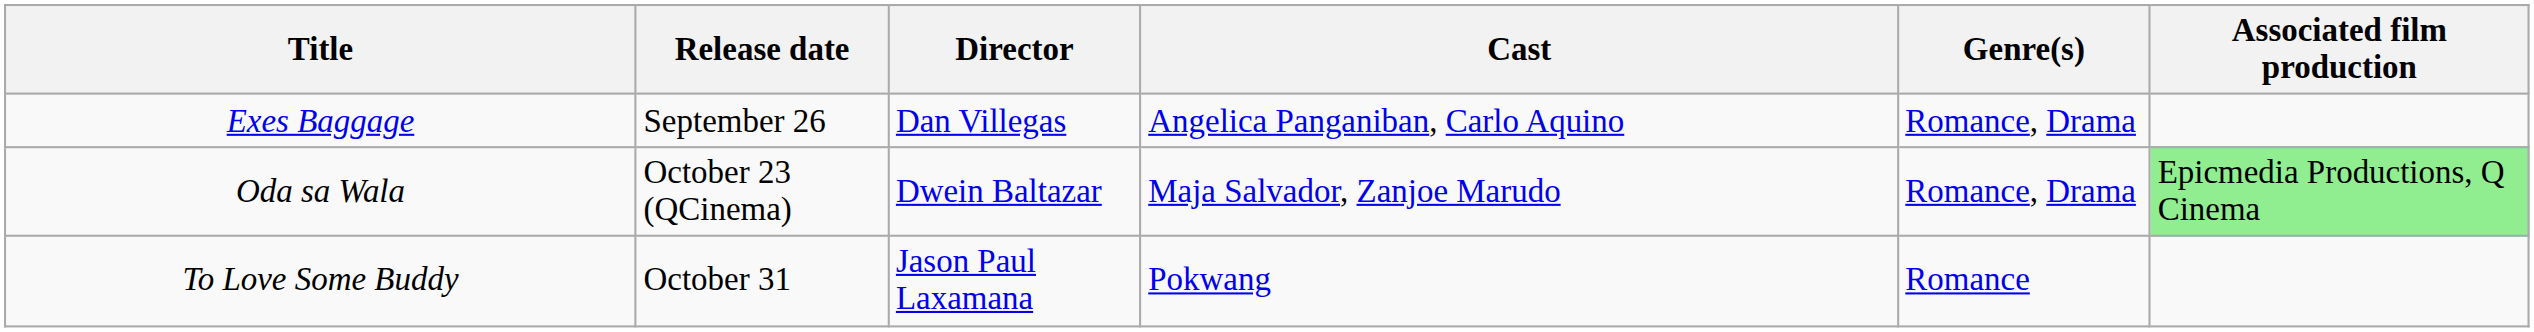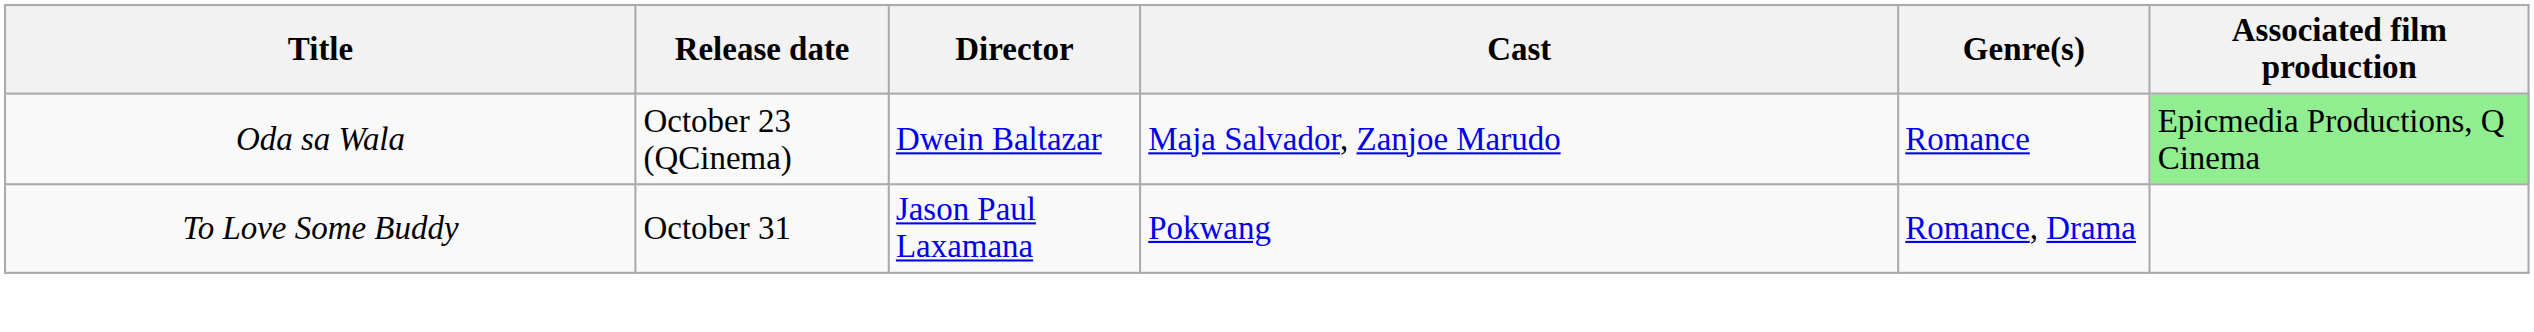 <table class="wikitable" style="width:97%;" "toccolours sortable">
 <tr>
 <th style="width:25%;">Title</th>
 <th style="width:10%;">Release date</th>
 <th style="width:10%;">Director</th>
 <th style="width:30%;">Cast</th>
 <th style="width:10%;">Genre(s)</th>
 <th style="width:15%;">Associated film production</th>
 </tr>
 <tr>
-<td style="text-align:center;"><em><a href='#'>Exes Baggage</a></em></td>
-<td>September 26</td>
-<td><a href='#'>Dan Villegas</a></td>
-<td><a href='#'>Angelica Panganiban</a>, <a href='#'>Carlo Aquino</a></td>
-<td><a href='#'>Romance</a>, <a href='#'>Drama</a></td>
-<td></td>
-</tr>
-<tr>
 <td style="text-align:center;"><em>Oda sa Wala</em></td>
 <td>October 23 (QCinema)</td>
 <td><a href='#'>Dwein Baltazar</a></td>
 <td><a href='#'>Maja Salvador</a>, <a href='#'>Zanjoe Marudo</a></td>
-<td><a href='#'>Romance</a>, <a href='#'>Drama</a></td>
+<td><a href='#'>Romance</a></td>
 <td style="background: lightgreen;">Epicmedia Productions, Q Cinema</td>
 </tr>
 <tr>
 <td style="text-align:center;"><em>To Love Some Buddy</em></td>
 <td>October 31</td>
 <td><a href='#'>Jason Paul Laxamana</a></td>
 <td><a href='#'>Pokwang</a></td>
-<td><a href='#'>Romance</a></td>
+<td><a href='#'>Romance</a>, <a href='#'>Drama</a></td>
 <td></td>
 </tr>
 </table>
